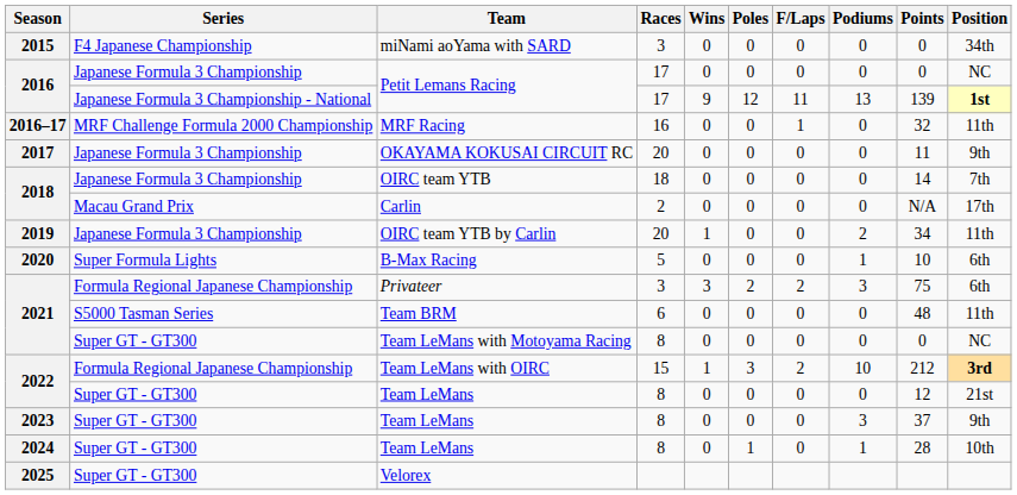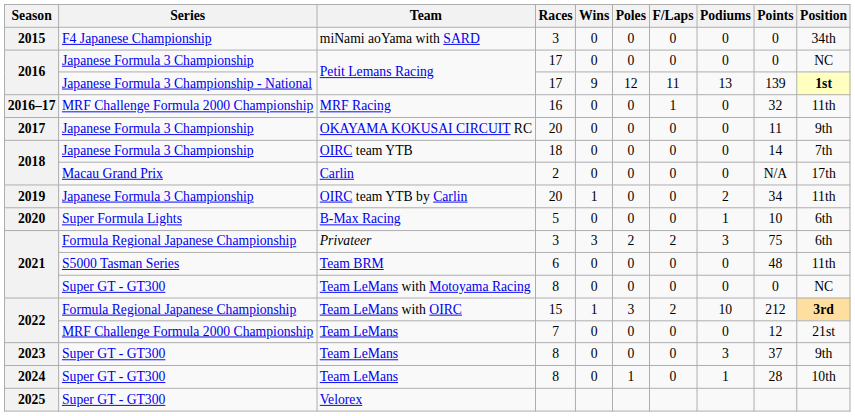 <table class="wikitable" style="font-size: 90%; text-align:center">
 <tr>
 <th>Season</th>
 <th>Series</th>
 <th>Team</th>
 <th>Races</th>
 <th>Wins</th>
 <th>Poles</th>
 <th>F/Laps</th>
 <th>Podiums</th>
 <th>Points</th>
 <th>Position</th>
 </tr>
 <tr>
 <th>2015</th>
 <td align=left><a href='#'>F4 Japanese Championship</a></td>
 <td align=left>miNami aoYama with <a href='#'>SARD</a></td>
 <td>3</td>
 <td>0</td>
 <td>0</td>
 <td>0</td>
 <td>0</td>
 <td>0</td>
 <td>34th</td>
 </tr>
 <tr>
 <th rowspan="2">2016</th>
 <td align=left><a href='#'>Japanese Formula 3 Championship</a></td>
 <td rowspan="2" align=left><a href='#'>Petit Lemans Racing</a></td>
 <td>17</td>
 <td>0</td>
 <td>0</td>
 <td>0</td>
 <td>0</td>
 <td>0</td>
 <td>NC</td>
 </tr>
 <tr>
 <td align="left"><a href='#'>Japanese Formula 3 Championship - National</a></td>
 <td>17</td>
 <td>9</td>
 <td>12</td>
 <td>11</td>
 <td>13</td>
 <td>139</td>
 <td style="background:#FFFFBF"><strong>1st</strong></td>
 </tr>
 <tr>
 <th>2016–17</th>
 <td align=left><a href='#'>MRF Challenge Formula 2000 Championship</a></td>
 <td align=left><a href='#'>MRF Racing</a></td>
 <td>16</td>
 <td>0</td>
 <td>0</td>
 <td>1</td>
 <td>0</td>
 <td>32</td>
 <td>11th</td>
 </tr>
 <tr>
 <th>2017</th>
 <td align=left><a href='#'>Japanese Formula 3 Championship</a></td>
 <td align=left><a href='#'>OKAYAMA KOKUSAI CIRCUIT</a> RC</td>
 <td>20</td>
 <td>0</td>
 <td>0</td>
 <td>0</td>
 <td>0</td>
 <td>11</td>
 <td>9th</td>
 </tr>
 <tr>
 <th rowspan="2">2018</th>
 <td align=left><a href='#'>Japanese Formula 3 Championship</a></td>
 <td align=left><a href='#'>OIRC</a> team YTB</td>
 <td>18</td>
 <td>0</td>
 <td>0</td>
 <td>0</td>
 <td>0</td>
 <td>14</td>
 <td>7th</td>
 </tr>
 <tr>
 <td align=left><a href='#'>Macau Grand Prix</a></td>
 <td align=left><a href='#'>Carlin</a></td>
 <td>2</td>
 <td>0</td>
 <td>0</td>
 <td>0</td>
 <td>0</td>
 <td>N/A</td>
 <td>17th</td>
 </tr>
 <tr>
 <th>2019</th>
 <td align=left><a href='#'>Japanese Formula 3 Championship</a></td>
 <td align=left><a href='#'>OIRC</a> team YTB by <a href='#'>Carlin</a></td>
 <td>20</td>
 <td>1</td>
 <td>0</td>
 <td>0</td>
 <td>2</td>
 <td>34</td>
 <td>11th</td>
 </tr>
 <tr>
 <th>2020</th>
 <td align=left><a href='#'>Super Formula Lights</a></td>
 <td align=left><a href='#'>B-Max Racing</a></td>
 <td>5</td>
 <td>0</td>
 <td>0</td>
 <td>0</td>
 <td>1</td>
 <td>10</td>
 <td>6th</td>
 </tr>
 <tr>
 <th rowspan="3">2021</th>
 <td align=left><a href='#'>Formula Regional Japanese Championship</a></td>
 <td align=left><em>Privateer</em></td>
 <td>3</td>
 <td>3</td>
 <td>2</td>
 <td>2</td>
 <td>3</td>
 <td>75</td>
 <td>6th</td>
 </tr>
 <tr>
 <td align=left><a href='#'>S5000 Tasman Series</a></td>
 <td align=left><a href='#'>Team BRM</a></td>
 <td>6</td>
 <td>0</td>
 <td>0</td>
 <td>0</td>
 <td>0</td>
 <td>48</td>
 <td>11th</td>
 </tr>
 <tr>
 <td align=left><a href='#'>Super GT - GT300</a></td>
 <td align=left><a href='#'>Team LeMans</a> with <a href='#'>Motoyama Racing</a></td>
 <td>8</td>
 <td>0</td>
 <td>0</td>
 <td>0</td>
 <td>0</td>
 <td>0</td>
 <td>NC</td>
 </tr>
 <tr>
 <th rowspan="2">2022</th>
 <td align=left><a href='#'>Formula Regional Japanese Championship</a></td>
 <td align=left><a href='#'>Team LeMans</a> with <a href='#'>OIRC</a></td>
 <td>15</td>
 <td>1</td>
 <td>3</td>
 <td>2</td>
 <td>10</td>
 <td>212</td>
 <td style="background:#FFDF9F"><strong>3rd</strong></td>
 </tr>
 <tr>
-<td align=left><a href='#'>Super GT - GT300</a></td>
+<td align=left><a href='#'>MRF Challenge Formula 2000 Championship</a></td>
 <td align=left><a href='#'>Team LeMans</a></td>
-<td>8</td>
+<td>7</td>
 <td>0</td>
 <td>0</td>
 <td>0</td>
 <td>0</td>
 <td>12</td>
 <td>21st</td>
 </tr>
 <tr>
 <th>2023</th>
 <td align=left><a href='#'>Super GT - GT300</a></td>
 <td align=left><a href='#'>Team LeMans</a></td>
 <td>8</td>
 <td>0</td>
 <td>0</td>
 <td>0</td>
 <td>3</td>
 <td>37</td>
 <td>9th</td>
 </tr>
 <tr>
 <th>2024</th>
 <td align=left><a href='#'>Super GT - GT300</a></td>
 <td align=left><a href='#'>Team LeMans</a></td>
 <td>8</td>
 <td>0</td>
 <td>1</td>
 <td>0</td>
 <td>1</td>
 <td>28</td>
 <td>10th</td>
 </tr>
 <tr>
 <th>2025</th>
 <td align=left><a href='#'>Super GT - GT300</a></td>
 <td align=left><a href='#'>Velorex</a></td>
 <td></td>
 <td></td>
 <td></td>
 <td></td>
 <td></td>
 <td></td>
 <td></td>
 </tr>
 </table>
